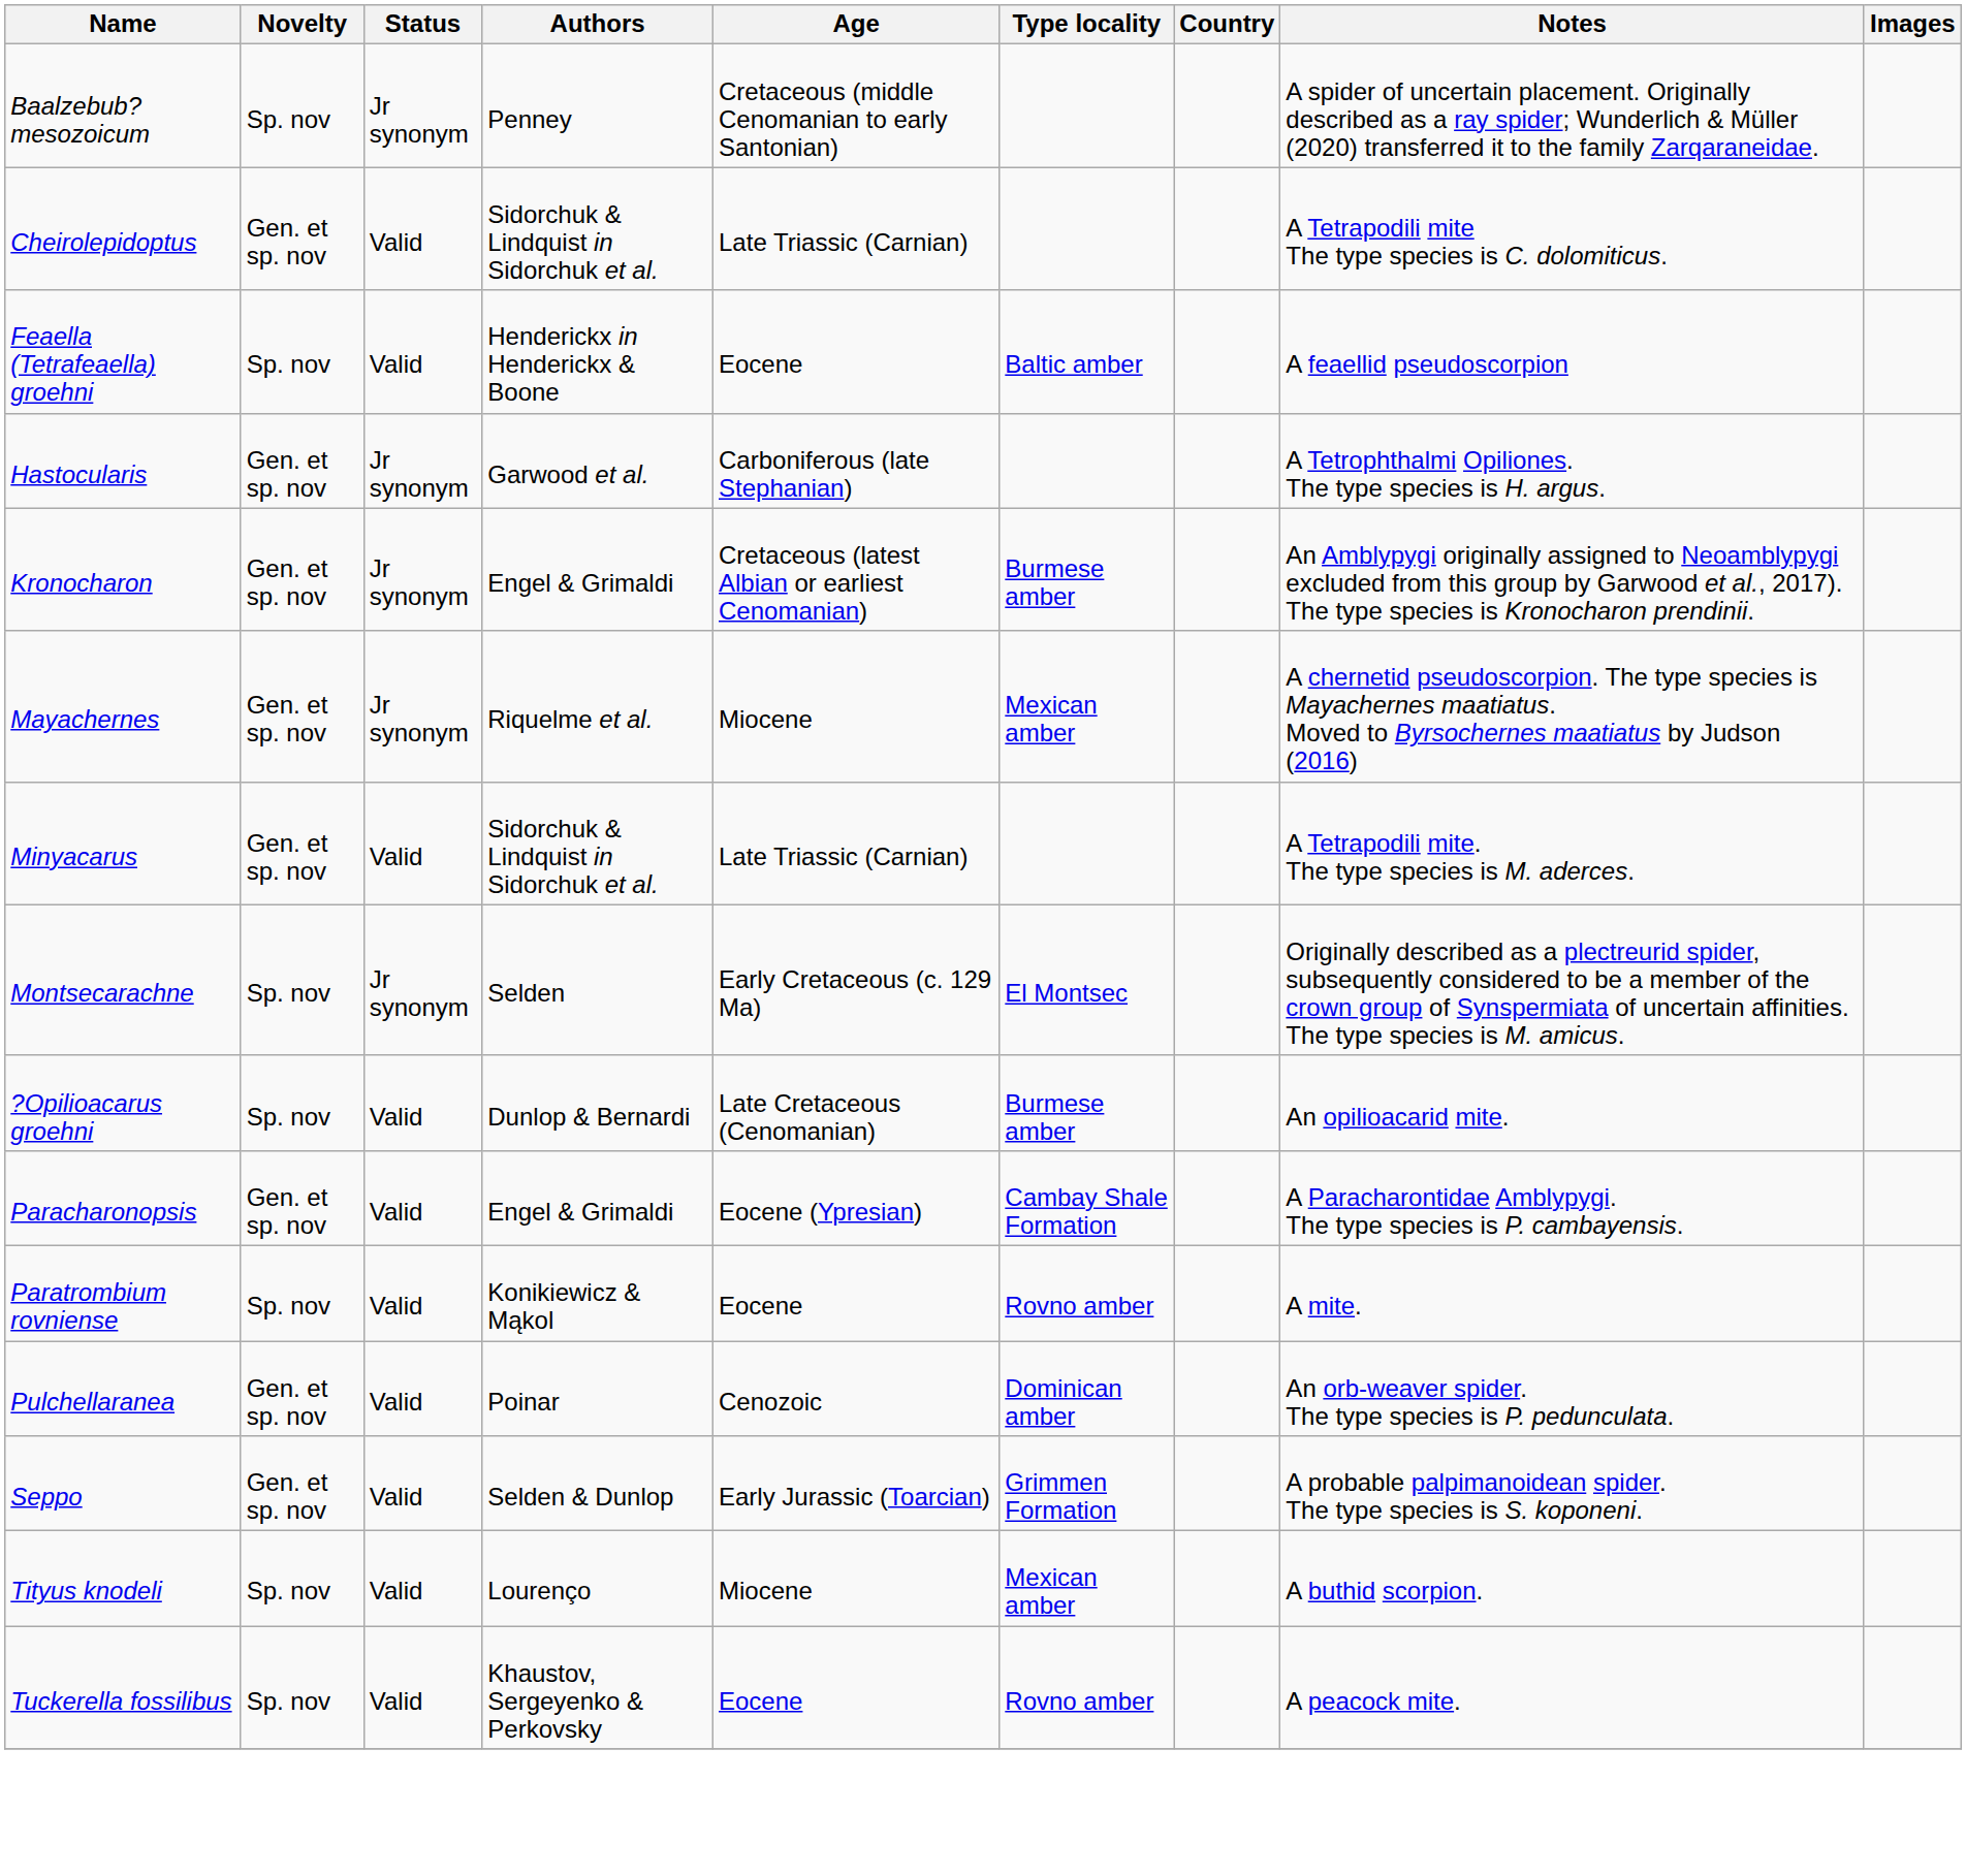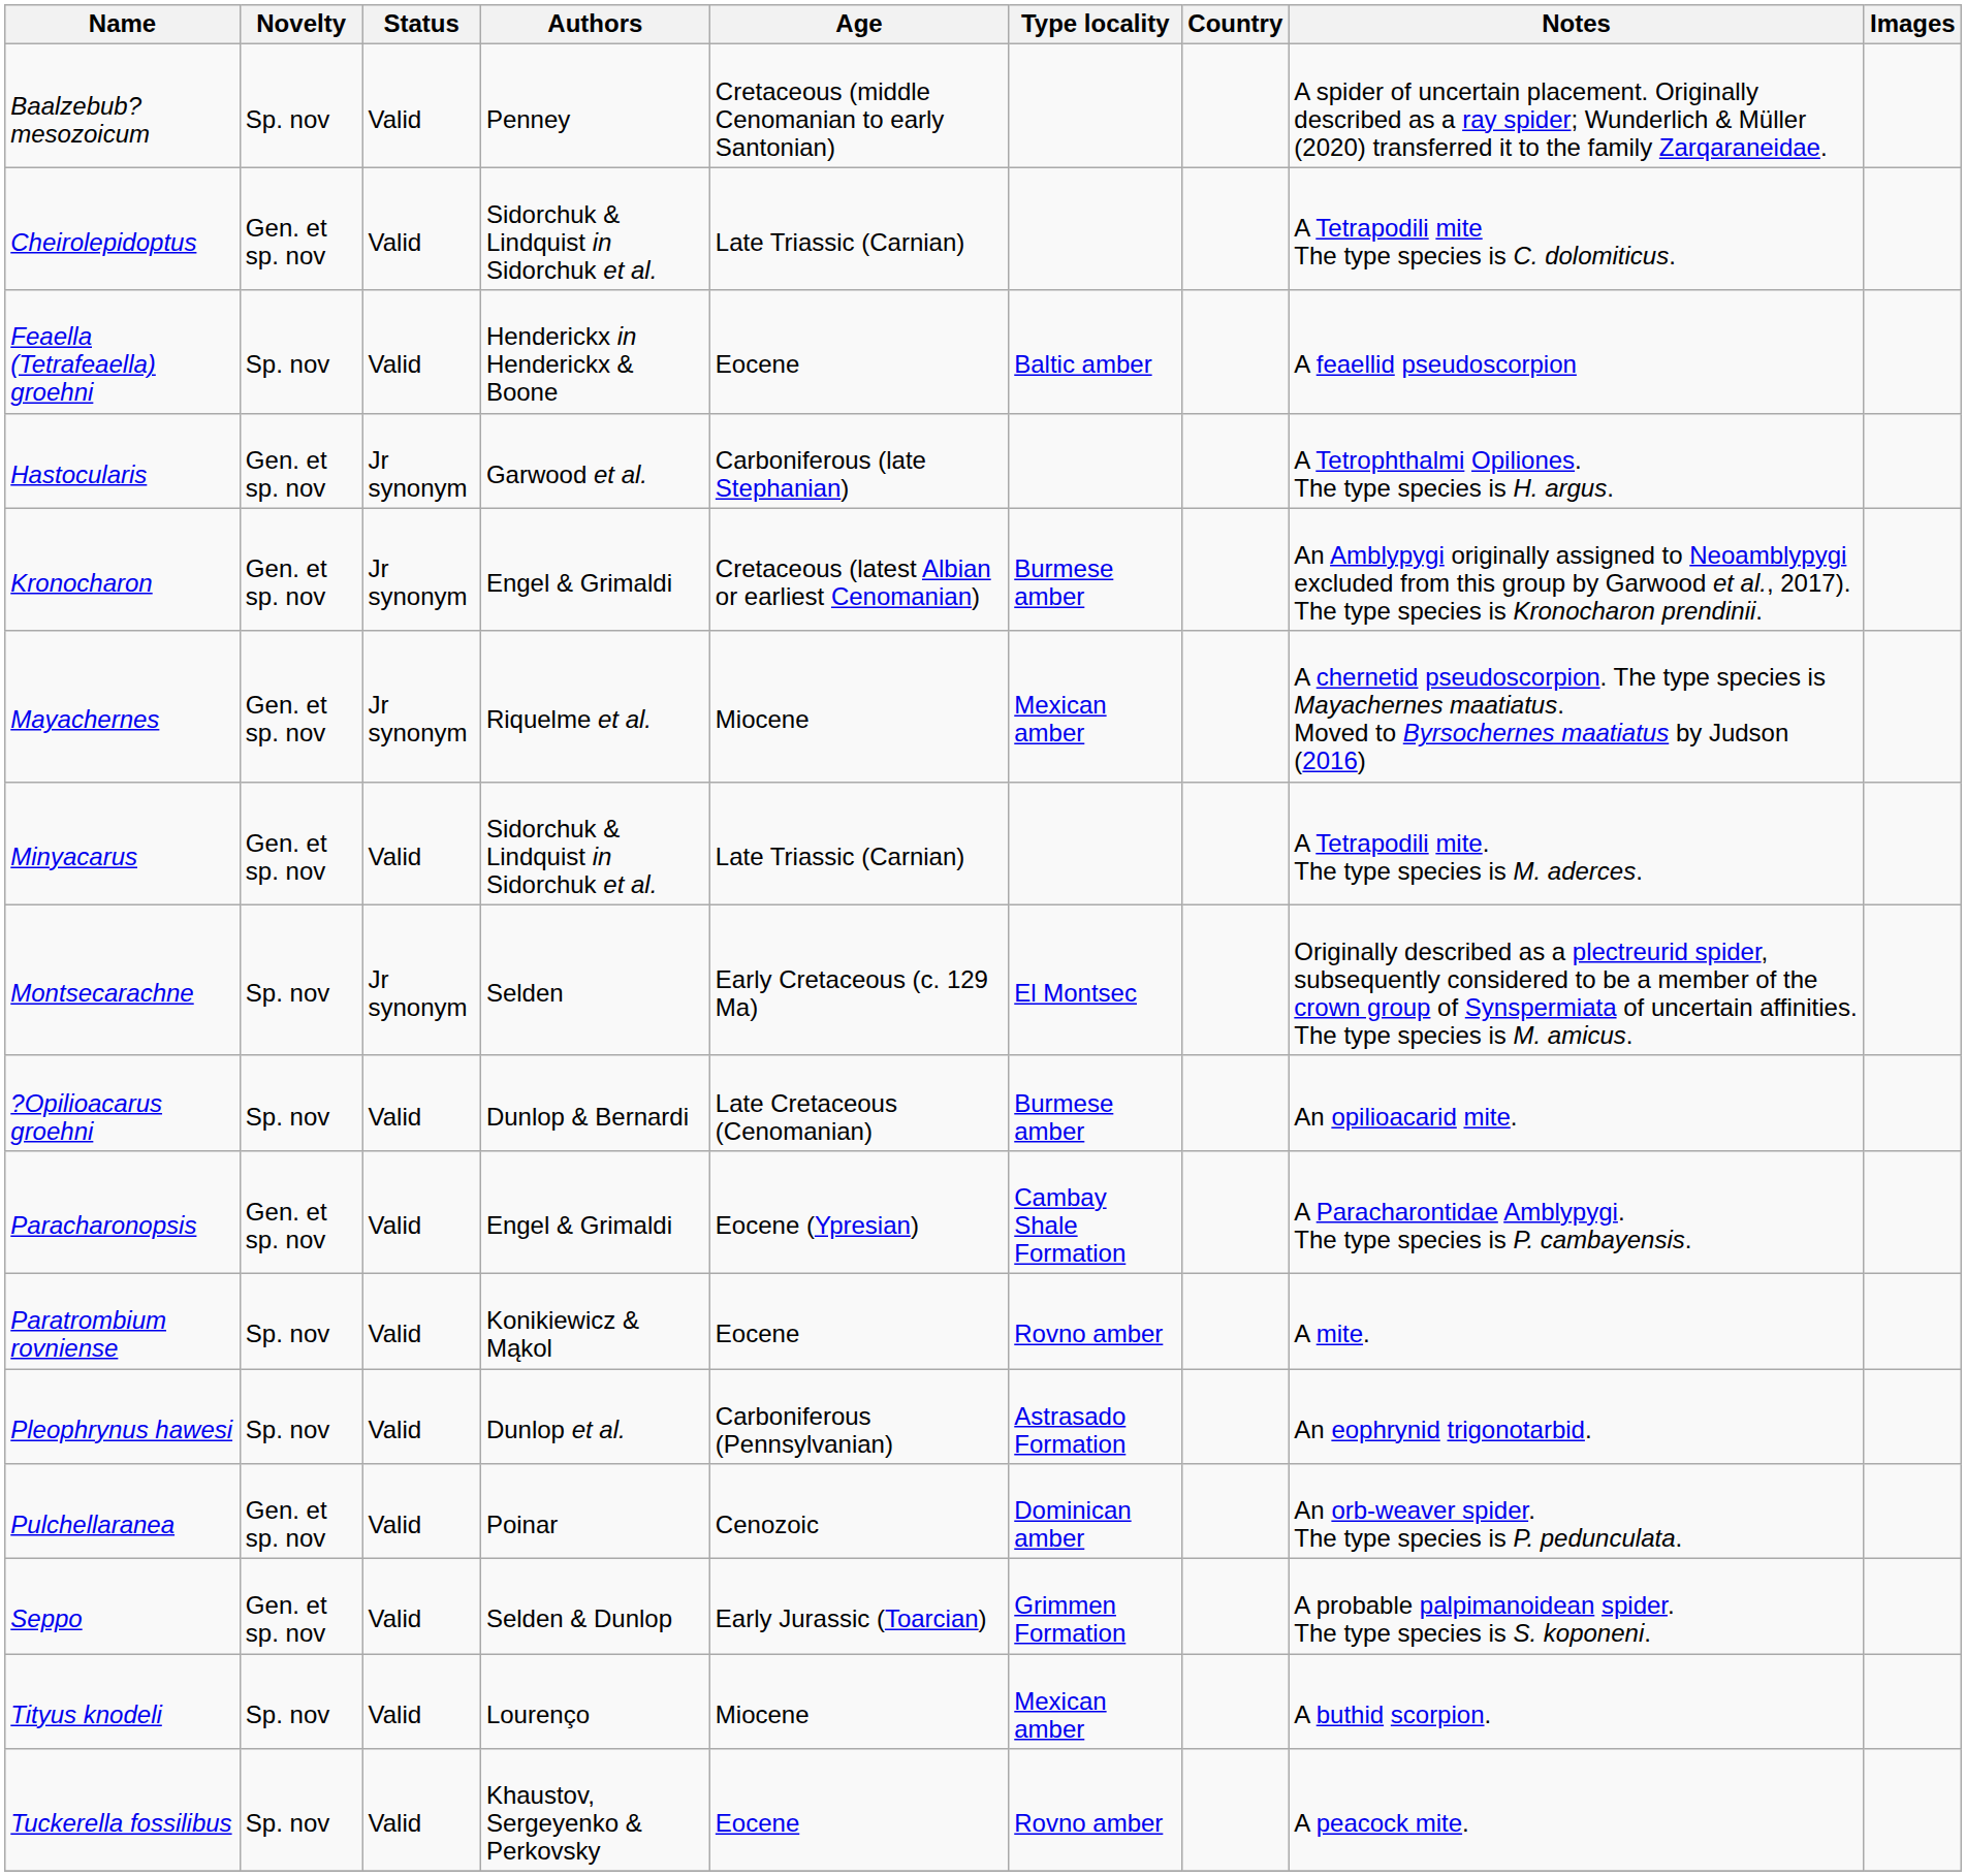 <table class="wikitable sortable" align="center" width="100%">
 <tr>
 <th>Name</th>
 <th>Novelty</th>
 <th>Status</th>
 <th>Authors</th>
 <th>Age</th>
 <th>Type locality</th>
 <th>Country</th>
 <th>Notes</th>
 <th>Images</th>
 </tr>
 <tr>
 <td><br><em>Baalzebub? mesozoicum</em></td>
 <td><br>Sp. nov</td>
-<td><br>Jr synonym</td>
+<td><br>Valid</td>
 <td><br>Penney</td>
 <td><br>Cretaceous (middle Cenomanian to early Santonian)</td>
 <td></td>
 <td><br></td>
 <td><br>A spider of uncertain placement. Originally described as a <a href='#'>ray spider</a>; Wunderlich & Müller (2020) transferred it to the family <a href='#'>Zarqaraneidae</a>.</td>
 <td></td>
 </tr>
 <tr>
 <td><br><em><a href='#'>Cheirolepidoptus</a></em></td>
 <td><br>Gen. et sp. nov</td>
 <td><br>Valid</td>
 <td><br>Sidorchuk & Lindquist <em>in</em> Sidorchuk <em>et al.</em></td>
 <td><br>Late Triassic (Carnian)</td>
 <td></td>
 <td><br></td>
 <td><br>A <a href='#'>Tetrapodili</a> <a href='#'>mite</a> <br> The type species is <em>C. dolomiticus</em>.</td>
 <td></td>
 </tr>
 <tr>
 <td><br><em><a href='#'>Feaella (Tetrafeaella) groehni</a></em></td>
 <td><br>Sp. nov</td>
 <td><br>Valid</td>
 <td><br>Henderickx <em>in</em> Henderickx & Boone</td>
 <td><br>Eocene</td>
 <td><br><a href='#'>Baltic amber</a></td>
 <td><br></td>
 <td><br>A <a href='#'>feaellid</a> <a href='#'>pseudoscorpion</a></td>
 <td></td>
 </tr>
 <tr>
 <td><br><em><a href='#'>Hastocularis</a></em></td>
 <td><br>Gen. et sp. nov</td>
 <td><br>Jr synonym</td>
 <td><br>Garwood <em>et al.</em></td>
 <td><br>Carboniferous (late <a href='#'>Stephanian</a>)</td>
 <td></td>
 <td><br></td>
 <td><br>A <a href='#'>Tetrophthalmi</a> <a href='#'>Opiliones</a>.<br> The type species is <em>H. argus</em>.</td>
 <td></td>
 </tr>
 <tr>
 <td><br><em><a href='#'>Kronocharon</a></em></td>
 <td><br>Gen. et sp. nov</td>
 <td><br>Jr synonym</td>
 <td><br>Engel & Grimaldi</td>
 <td><br>Cretaceous (latest <a href='#'>Albian</a> or earliest <a href='#'>Cenomanian</a>)</td>
 <td><br><a href='#'>Burmese amber</a></td>
 <td><br></td>
 <td><br>An <a href='#'>Amblypygi</a> originally assigned to <a href='#'>Neoamblypygi</a><br> excluded from this group by Garwood <em>et al.</em>, 2017). The type species is <em>Kronocharon prendinii</em>.</td>
 <td></td>
 </tr>
 <tr>
 <td><br><em><a href='#'>Mayachernes</a></em></td>
 <td><br>Gen. et sp. nov</td>
 <td><br>Jr synonym</td>
 <td><br>Riquelme <em>et al.</em></td>
 <td><br>Miocene</td>
 <td><br><a href='#'>Mexican amber</a></td>
 <td><br></td>
 <td><br>A <a href='#'>chernetid</a> <a href='#'>pseudoscorpion</a>. The type species is <em>Mayachernes maatiatus</em>.<br> Moved to <em><a href='#'>Byrsochernes maatiatus</a></em> by Judson (<a href='#'>2016</a>)</td>
 <td></td>
 </tr>
 <tr>
 <td><br><em><a href='#'>Minyacarus</a></em></td>
 <td><br>Gen. et sp. nov</td>
 <td><br>Valid</td>
 <td><br>Sidorchuk & Lindquist <em>in</em> Sidorchuk <em>et al.</em></td>
 <td><br>Late Triassic (Carnian)</td>
 <td></td>
 <td><br></td>
 <td><br>A <a href='#'>Tetrapodili</a> <a href='#'>mite</a>.<br> The type species is <em>M. aderces</em>.</td>
 <td></td>
 </tr>
 <tr>
 <td><br><em><a href='#'>Montsecarachne</a></em></td>
 <td><br>Sp. nov</td>
 <td><br>Jr synonym</td>
 <td><br>Selden</td>
 <td><br>Early Cretaceous (c. 129 Ma)</td>
 <td><br><a href='#'>El Montsec</a></td>
 <td><br></td>
 <td><br>Originally described as a <a href='#'>plectreurid spider</a>, subsequently considered to be a member of the <a href='#'>crown group</a> of <a href='#'>Synspermiata</a> of uncertain affinities.<br> The type species is <em>M. amicus</em>.</td>
 <td></td>
 </tr>
 <tr>
 <td><br><em><a href='#'>?Opilioacarus groehni</a></em></td>
 <td><br>Sp. nov</td>
 <td><br>Valid</td>
 <td><br>Dunlop & Bernardi</td>
 <td><br>Late Cretaceous (Cenomanian)</td>
 <td><br><a href='#'>Burmese amber</a></td>
 <td><br></td>
 <td><br>An <a href='#'>opilioacarid</a> <a href='#'>mite</a>.</td>
 <td></td>
 </tr>
 <tr>
 <td><br><em><a href='#'>Paracharonopsis</a></em></td>
 <td><br>Gen. et sp. nov</td>
 <td><br>Valid</td>
 <td><br>Engel & Grimaldi</td>
 <td><br>Eocene (<a href='#'>Ypresian</a>)</td>
 <td><br><a href='#'>Cambay Shale Formation</a></td>
 <td><br></td>
 <td><br>A <a href='#'>Paracharontidae</a> <a href='#'>Amblypygi</a>.<br> The type species is <em>P. cambayensis</em>.</td>
 <td></td>
 </tr>
 <tr>
 <td><br><em><a href='#'>Paratrombium rovniense</a></em></td>
 <td><br>Sp. nov</td>
 <td><br>Valid</td>
 <td><br>Konikiewicz & Mąkol</td>
 <td><br>Eocene</td>
 <td><br><a href='#'>Rovno amber</a></td>
 <td><br></td>
 <td><br>A <a href='#'>mite</a>.</td>
 <td></td>
 </tr>
 <tr>
+<td><br><em><a href='#'>Pleophrynus hawesi</a></em></td>
+<td><br>Sp. nov</td>
+<td><br>Valid</td>
+<td><br>Dunlop <em>et al.</em></td>
+<td><br>Carboniferous (Pennsylvanian)</td>
+<td><br><a href='#'>Astrasado Formation</a></td>
+<td><br></td>
+<td><br>An <a href='#'>eophrynid</a> <a href='#'>trigonotarbid</a>.</td>
+<td></td>
+</tr>
+<tr>
 <td><br><em><a href='#'>Pulchellaranea</a></em></td>
 <td><br>Gen. et sp. nov</td>
 <td><br>Valid</td>
 <td><br>Poinar</td>
 <td><br>Cenozoic</td>
 <td><br><a href='#'>Dominican amber</a></td>
 <td><br></td>
 <td><br>An <a href='#'>orb-weaver spider</a>.<br> The type species is <em>P. pedunculata</em>.</td>
 <td></td>
 </tr>
 <tr>
 <td><br><em><a href='#'>Seppo</a></em></td>
 <td><br>Gen. et sp. nov</td>
 <td><br>Valid</td>
 <td><br>Selden & Dunlop</td>
 <td><br>Early Jurassic (<a href='#'>Toarcian</a>)</td>
 <td><br><a href='#'>Grimmen Formation</a></td>
 <td><br></td>
 <td><br>A probable <a href='#'>palpimanoidean</a> <a href='#'>spider</a>.<br> The type species is <em>S. koponeni</em>.</td>
 <td></td>
 </tr>
 <tr>
 <td><br><em><a href='#'>Tityus knodeli</a></em></td>
 <td><br>Sp. nov</td>
 <td><br>Valid</td>
 <td><br>Lourenço</td>
 <td><br>Miocene</td>
 <td><br><a href='#'>Mexican amber</a></td>
 <td><br></td>
 <td><br>A <a href='#'>buthid</a> <a href='#'>scorpion</a>.</td>
 <td></td>
 </tr>
 <tr>
 <td><br><em><a href='#'>Tuckerella fossilibus</a></em></td>
 <td><br>Sp. nov</td>
 <td><br>Valid</td>
 <td><br>Khaustov, Sergeyenko & Perkovsky</td>
 <td><br><a href='#'>Eocene</a></td>
 <td><br><a href='#'>Rovno amber</a></td>
 <td><br></td>
 <td><br>A <a href='#'>peacock mite</a>.</td>
 <td></td>
 </tr>
 <tr>
 </tr>
 </table>
